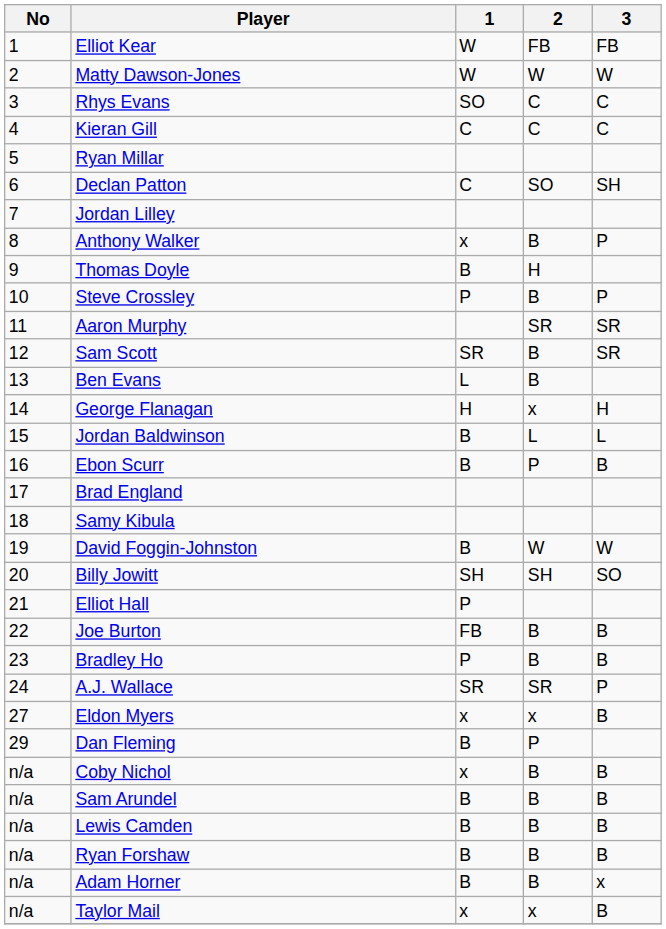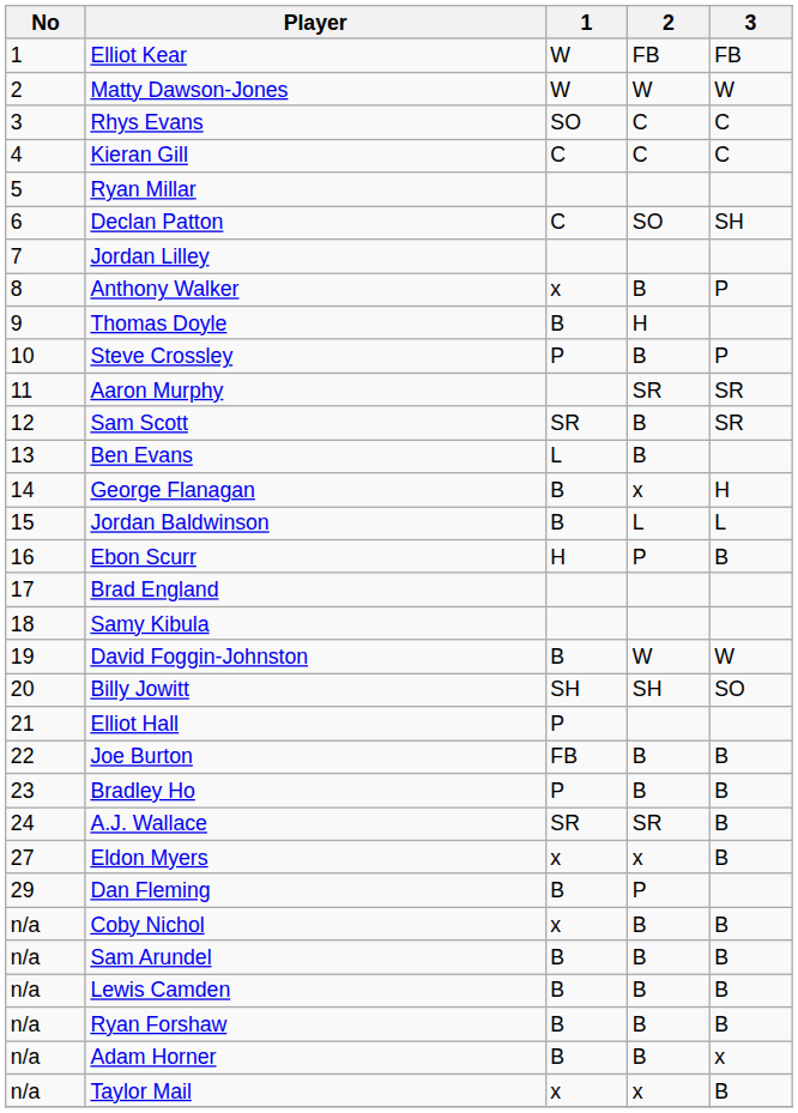 <table class="wikitable"  style="font-size:85%; width:40%;">
 <tr>
 <th>No</th>
 <th>Player</th>
 <th>1</th>
 <th>2</th>
 <th>3</th>
 </tr>
 <tr>
 <td>1</td>
 <td><a href='#'>Elliot Kear</a></td>
 <td>W</td>
 <td>FB</td>
 <td>FB</td>
 </tr>
 <tr>
 <td>2</td>
 <td><a href='#'>Matty Dawson-Jones</a></td>
 <td>W</td>
 <td>W</td>
 <td>W</td>
 </tr>
 <tr>
 <td>3</td>
 <td><a href='#'>Rhys Evans</a></td>
 <td>SO</td>
 <td>C</td>
 <td>C</td>
 </tr>
 <tr>
 <td>4</td>
 <td><a href='#'>Kieran Gill</a></td>
 <td>C</td>
 <td>C</td>
 <td>C</td>
 </tr>
 <tr>
 <td>5</td>
 <td><a href='#'>Ryan Millar</a></td>
 <td></td>
 <td></td>
 <td></td>
 </tr>
 <tr>
 <td>6</td>
 <td><a href='#'>Declan Patton</a></td>
 <td>C</td>
 <td>SO</td>
 <td>SH</td>
 </tr>
 <tr>
 <td>7</td>
 <td><a href='#'>Jordan Lilley</a></td>
 <td></td>
 <td></td>
 <td></td>
 </tr>
 <tr>
 <td>8</td>
 <td><a href='#'>Anthony Walker</a></td>
 <td>x</td>
 <td>B</td>
 <td>P</td>
 </tr>
 <tr>
 <td>9</td>
 <td><a href='#'>Thomas Doyle</a></td>
 <td>B</td>
 <td>H</td>
 <td></td>
 </tr>
 <tr>
 <td>10</td>
 <td><a href='#'>Steve Crossley</a></td>
 <td>P</td>
 <td>B</td>
 <td>P</td>
 </tr>
 <tr>
 <td>11</td>
 <td><a href='#'>Aaron Murphy</a></td>
 <td></td>
 <td>SR</td>
 <td>SR</td>
 </tr>
 <tr>
 <td>12</td>
 <td><a href='#'>Sam Scott</a></td>
 <td>SR</td>
 <td>B</td>
 <td>SR</td>
 </tr>
 <tr>
 <td>13</td>
 <td><a href='#'>Ben Evans</a></td>
 <td>L</td>
 <td>B</td>
 <td></td>
 </tr>
 <tr>
 <td>14</td>
 <td><a href='#'>George Flanagan</a></td>
-<td>H</td>
+<td>B</td>
 <td>x</td>
 <td>H</td>
 </tr>
 <tr>
 <td>15</td>
 <td><a href='#'>Jordan Baldwinson</a></td>
 <td>B</td>
 <td>L</td>
 <td>L</td>
 </tr>
 <tr>
 <td>16</td>
 <td><a href='#'>Ebon Scurr</a></td>
-<td>B</td>
+<td>H</td>
 <td>P</td>
 <td>B</td>
 </tr>
 <tr>
 <td>17</td>
 <td><a href='#'>Brad England</a></td>
 <td></td>
 <td></td>
 <td></td>
 </tr>
 <tr>
 <td>18</td>
 <td><a href='#'>Samy Kibula</a></td>
 <td></td>
 <td></td>
 <td></td>
 </tr>
 <tr>
 <td>19</td>
 <td><a href='#'>David Foggin-Johnston</a></td>
 <td>B</td>
 <td>W</td>
 <td>W</td>
 </tr>
 <tr>
 <td>20</td>
 <td><a href='#'>Billy Jowitt</a></td>
 <td>SH</td>
 <td>SH</td>
 <td>SO</td>
 </tr>
 <tr>
 <td>21</td>
 <td><a href='#'>Elliot Hall</a></td>
 <td>P</td>
 <td></td>
 <td></td>
 </tr>
 <tr>
 <td>22</td>
 <td><a href='#'>Joe Burton</a></td>
 <td>FB</td>
 <td>B</td>
 <td>B</td>
 </tr>
 <tr>
 <td>23</td>
 <td><a href='#'>Bradley Ho</a></td>
 <td>P</td>
 <td>B</td>
 <td>B</td>
 </tr>
 <tr>
 <td>24</td>
 <td><a href='#'>A.J. Wallace</a></td>
 <td>SR</td>
 <td>SR</td>
-<td>P</td>
+<td>B</td>
 </tr>
 <tr>
 <td>27</td>
 <td><a href='#'>Eldon Myers</a></td>
 <td>x</td>
 <td>x</td>
 <td>B</td>
 </tr>
 <tr>
 <td>29</td>
 <td><a href='#'>Dan Fleming</a></td>
 <td>B</td>
 <td>P</td>
 <td></td>
 </tr>
 <tr>
 <td>n/a</td>
 <td><a href='#'>Coby Nichol</a></td>
 <td>x</td>
 <td>B</td>
 <td>B</td>
 </tr>
 <tr>
 <td>n/a</td>
 <td><a href='#'>Sam Arundel</a></td>
 <td>B</td>
 <td>B</td>
 <td>B</td>
 </tr>
 <tr>
 <td>n/a</td>
 <td><a href='#'>Lewis Camden</a></td>
 <td>B</td>
 <td>B</td>
 <td>B</td>
 </tr>
 <tr>
 <td>n/a</td>
 <td><a href='#'>Ryan Forshaw</a></td>
 <td>B</td>
 <td>B</td>
 <td>B</td>
 </tr>
 <tr>
 <td>n/a</td>
 <td><a href='#'>Adam Horner</a></td>
 <td>B</td>
 <td>B</td>
 <td>x</td>
 </tr>
 <tr>
 <td>n/a</td>
 <td><a href='#'>Taylor Mail</a></td>
 <td>x</td>
 <td>x</td>
 <td>B</td>
 </tr>
 <tr>
 </tr>
 </table>
